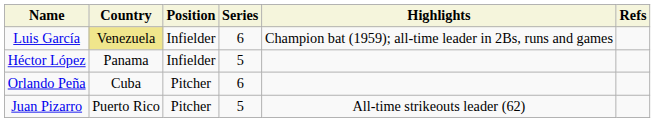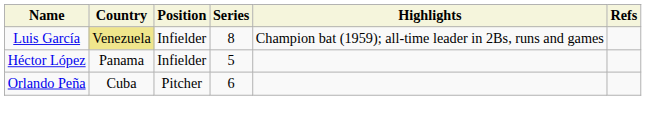 <table class="wikitable">
 <tr>
 <th style="background:#F5F5DC;">Name</th>
 <th style="background:#F5F5DC;">Country</th>
 <th style="background:#F5F5DC;">Position</th>
 <th style="background:#F5F5DC;">Series</th>
 <th style="background:#F5F5DC;">Highlights</th>
 <th style="background:#F5F5DC;">Refs</th>
 </tr>
 <tr align=center>
 <td><a href='#'>Luis García</a></td>
 <td style="background: khaki;"> Venezuela</td>
 <td>Infielder</td>
-<td>6</td>
+<td>8</td>
 <td>Champion bat (1959); all-time leader in 2Bs, runs and games</td>
 <td></td>
 </tr>
 <tr align=center>
 <td><a href='#'>Héctor López</a></td>
 <td> Panama</td>
 <td>Infielder</td>
 <td>5</td>
 <td></td>
 <td></td>
 </tr>
 <tr align=center>
 <td><a href='#'>Orlando Peña</a></td>
 <td> Cuba</td>
 <td>Pitcher</td>
 <td>6</td>
 <td></td>
 <td></td>
 </tr>
-<tr align=center>
-<td><a href='#'>Juan Pizarro</a></td>
-<td> Puerto Rico</td>
-<td>Pitcher</td>
-<td>5</td>
-<td>All-time strikeouts leader (62)</td>
-<td></td>
-</tr>
 </table>
